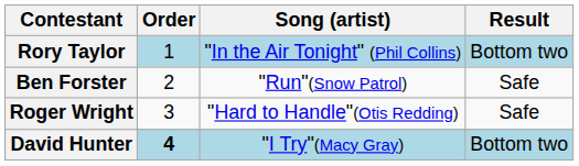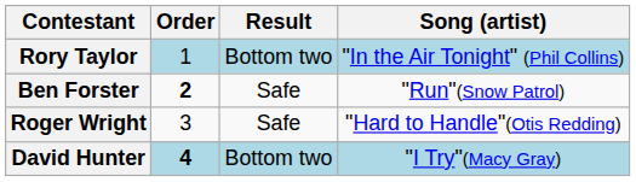 <table class="wikitable plainrowheaders" style="text-align:center;">
 <tr>
 <th scope="col">Contestant</th>
 <th scope="col">Order</th>
+<th scope="col">Result</th>
 <th scope="col">Song (artist)</th>
-<th scope="col">Result</th>
 </tr>
 <tr style="background:lightblue;">
 <th scope="row">Rory Taylor</th>
 <td>1</td>
+<td>Bottom two</td>
 <td>"<a href='#'>In the Air Tonight</a>" <small>(<a href='#'>Phil Collins</a>)</small></td>
-<td>Bottom two</td>
 </tr>
 <tr>
 <th scope="row">Ben Forster</th>
-<td>2</td>
+<td><strong>2</strong></td>
+<td>Safe</td>
 <td>"<a href='#'>Run</a>"<small>(<a href='#'>Snow Patrol</a>)</small></td>
-<td>Safe</td>
 </tr>
 <tr>
 <th scope="row">Roger Wright</th>
 <td>3</td>
+<td>Safe</td>
 <td>"<a href='#'>Hard to Handle</a>"<small>(<a href='#'>Otis Redding</a>)</small></td>
-<td>Safe</td>
 </tr>
 <tr style="background:lightblue;">
 <th scope="row">David Hunter</th>
 <td><strong>4</strong></td>
+<td>Bottom two</td>
 <td>"<a href='#'>I Try</a>"<small>(<a href='#'>Macy Gray</a>)</small></td>
-<td>Bottom two</td>
 </tr>
 </table>
